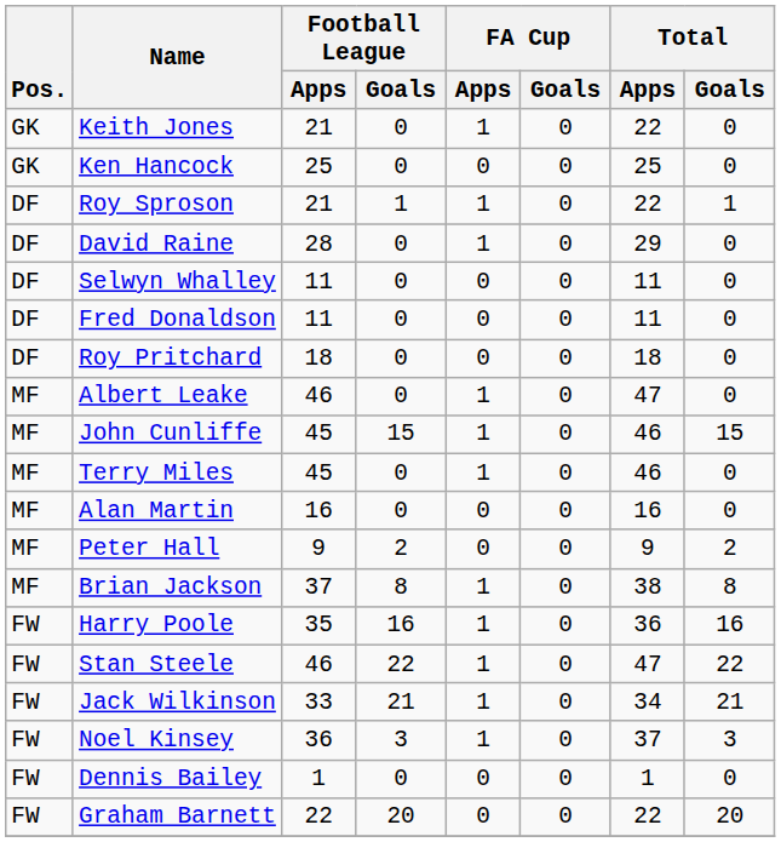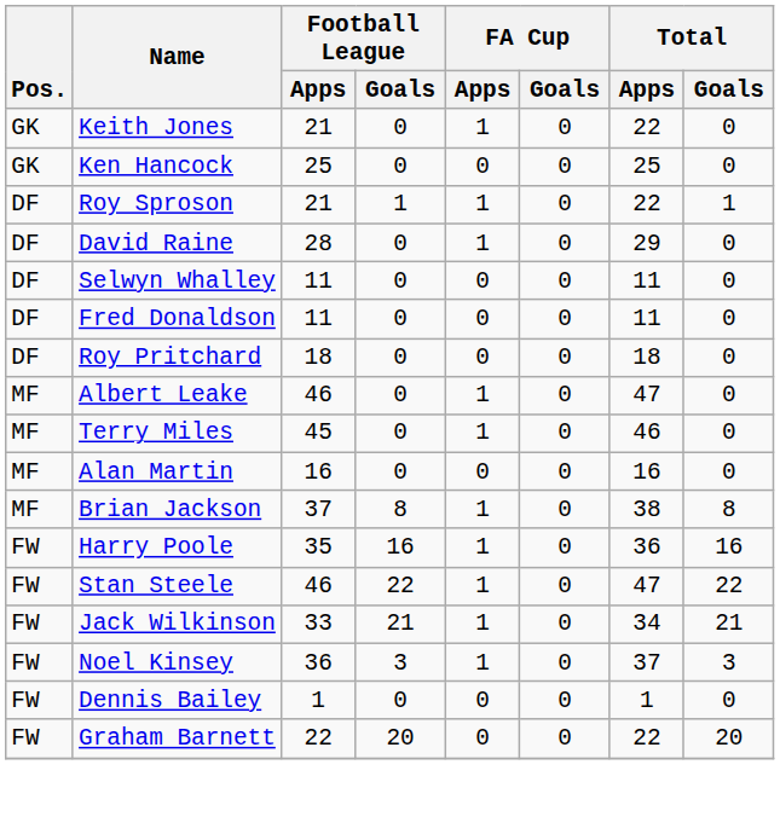 <table class="wikitable" style="text-align:center">
 <tr>
 <th rowspan="2" valign="bottom">Pos.</th>
 <th rowspan="2">Name</th>
 <th colspan="2" width="85">Football League</th>
 <th colspan="2" width="85">FA Cup</th>
 <th colspan="2" width="85">Total</th>
 </tr>
 <tr>
 <th>Apps</th>
 <th>Goals</th>
 <th>Apps</th>
 <th>Goals</th>
 <th>Apps</th>
 <th>Goals</th>
 </tr>
 <tr>
 <td align="left">GK</td>
 <td align="left"> <a href='#'>Keith Jones</a></td>
 <td>21</td>
 <td>0</td>
 <td>1</td>
 <td>0</td>
 <td>22</td>
 <td>0</td>
 </tr>
 <tr>
 <td align="left">GK</td>
 <td align="left"> <a href='#'>Ken Hancock</a></td>
 <td>25</td>
 <td>0</td>
 <td>0</td>
 <td>0</td>
 <td>25</td>
 <td>0</td>
 </tr>
 <tr>
 <td align="left">DF</td>
 <td align="left"> <a href='#'>Roy Sproson</a></td>
 <td>21</td>
 <td>1</td>
 <td>1</td>
 <td>0</td>
 <td>22</td>
 <td>1</td>
 </tr>
 <tr>
 <td align="left">DF</td>
 <td align="left"> <a href='#'>David Raine</a></td>
 <td>28</td>
 <td>0</td>
 <td>1</td>
 <td>0</td>
 <td>29</td>
 <td>0</td>
 </tr>
 <tr>
 <td align="left">DF</td>
 <td align="left"> <a href='#'>Selwyn Whalley</a></td>
 <td>11</td>
 <td>0</td>
 <td>0</td>
 <td>0</td>
 <td>11</td>
 <td>0</td>
 </tr>
 <tr>
 <td align="left">DF</td>
 <td align="left"> <a href='#'>Fred Donaldson</a></td>
 <td>11</td>
 <td>0</td>
 <td>0</td>
 <td>0</td>
 <td>11</td>
 <td>0</td>
 </tr>
 <tr>
 <td align="left">DF</td>
 <td align="left"> <a href='#'>Roy Pritchard</a></td>
 <td>18</td>
 <td>0</td>
 <td>0</td>
 <td>0</td>
 <td>18</td>
 <td>0</td>
 </tr>
 <tr>
 <td align="left">MF</td>
 <td align="left"> <a href='#'>Albert Leake</a></td>
 <td>46</td>
 <td>0</td>
 <td>1</td>
 <td>0</td>
 <td>47</td>
 <td>0</td>
 </tr>
 <tr>
 <td align="left">MF</td>
-<td align="left"> <a href='#'>John Cunliffe</a></td>
-<td>45</td>
-<td>15</td>
-<td>1</td>
-<td>0</td>
-<td>46</td>
-<td>15</td>
-</tr>
-<tr>
-<td align="left">MF</td>
 <td align="left"> <a href='#'>Terry Miles</a></td>
 <td>45</td>
 <td>0</td>
 <td>1</td>
 <td>0</td>
 <td>46</td>
 <td>0</td>
 </tr>
 <tr>
 <td align="left">MF</td>
 <td align="left"> <a href='#'>Alan Martin</a></td>
 <td>16</td>
 <td>0</td>
 <td>0</td>
 <td>0</td>
 <td>16</td>
 <td>0</td>
-</tr>
-<tr>
-<td align="left">MF</td>
-<td align="left"> <a href='#'>Peter Hall</a></td>
-<td>9</td>
-<td>2</td>
-<td>0</td>
-<td>0</td>
-<td>9</td>
-<td>2</td>
 </tr>
 <tr>
 <td align="left">MF</td>
 <td align="left"> <a href='#'>Brian Jackson</a></td>
 <td>37</td>
 <td>8</td>
 <td>1</td>
 <td>0</td>
 <td>38</td>
 <td>8</td>
 </tr>
 <tr>
 <td align="left">FW</td>
 <td align="left"> <a href='#'>Harry Poole</a></td>
 <td>35</td>
 <td>16</td>
 <td>1</td>
 <td>0</td>
 <td>36</td>
 <td>16</td>
 </tr>
 <tr>
 <td align="left">FW</td>
 <td align="left"> <a href='#'>Stan Steele</a></td>
 <td>46</td>
 <td>22</td>
 <td>1</td>
 <td>0</td>
 <td>47</td>
 <td>22</td>
 </tr>
 <tr>
 <td align="left">FW</td>
 <td align="left"> <a href='#'>Jack Wilkinson</a></td>
 <td>33</td>
 <td>21</td>
 <td>1</td>
 <td>0</td>
 <td>34</td>
 <td>21</td>
 </tr>
 <tr>
 <td align="left">FW</td>
 <td align="left"> <a href='#'>Noel Kinsey</a></td>
 <td>36</td>
 <td>3</td>
 <td>1</td>
 <td>0</td>
 <td>37</td>
 <td>3</td>
 </tr>
 <tr>
 <td align="left">FW</td>
 <td align="left"> <a href='#'>Dennis Bailey</a></td>
 <td>1</td>
 <td>0</td>
 <td>0</td>
 <td>0</td>
 <td>1</td>
 <td>0</td>
 </tr>
 <tr>
 <td align="left">FW</td>
 <td align="left"> <a href='#'>Graham Barnett</a></td>
 <td>22</td>
 <td>20</td>
 <td>0</td>
 <td>0</td>
 <td>22</td>
 <td>20</td>
 </tr>
 <tr>
 </tr>
 </table>
